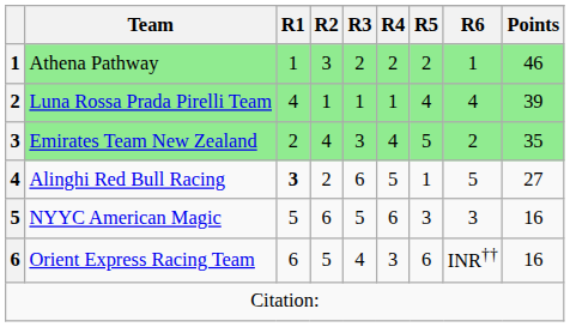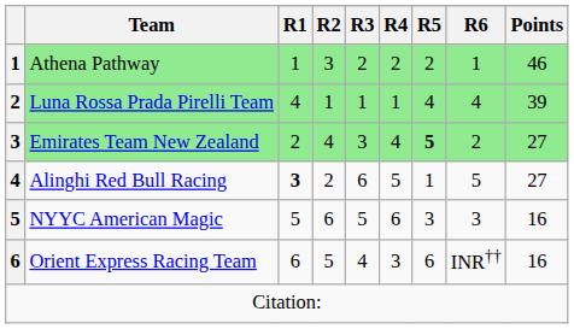 <table class="wikitable" style="font-size:10pt;line-height:1.5;text-align: center;">
 <tr>
 <th rowspan="2"></th>
 <th rowspan="2">Team</th>
 </tr>
 <tr>
 <th>R1</th>
 <th>R2</th>
 <th>R3</th>
 <th>R4</th>
 <th>R5</th>
 <th>R6</th>
 <th>Points</th>
 </tr>
 <tr>
 <th>1</th>
 <td align="left" bgcolor="#90EB90"> Athena Pathway</td>
 <td bgcolor="#90EB90">1</td>
 <td bgcolor="#90EB90">3</td>
 <td bgcolor="#90EB90">2</td>
 <td bgcolor="#90EB90">2</td>
 <td bgcolor="#90EB90">2</td>
 <td bgcolor="#90EB90">1</td>
 <td bgcolor="#90EB90">46</td>
 </tr>
 <tr>
 <th>2</th>
 <td align="left" bgcolor="#90EB90"> <a href='#'>Luna Rossa Prada Pirelli Team</a></td>
 <td bgcolor="#90EB90""#90EB90">4</td>
 <td bgcolor="#90EB90""#90EB90">1</td>
 <td bgcolor="#90EB90""#90EB90">1</td>
 <td bgcolor="#90EB90""#90EB90">1</td>
 <td bgcolor="#90EB90""#90EB90">4</td>
 <td bgcolor="#90EB90""#90EB90">4</td>
 <td bgcolor="#90EB90""#90EB90">39</td>
 </tr>
 <tr>
 <th>3</th>
 <td align="left" bgcolor="#90EB90"> <a href='#'>Emirates Team New Zealand</a></td>
 <td bgcolor="#90EB90""#90EB90">2</td>
 <td bgcolor="#90EB90""#90EB90">4</td>
 <td bgcolor="#90EB90""#90EB90">3</td>
 <td bgcolor="#90EB90""#90EB90">4</td>
-<td bgcolor="#90EB90""#90EB90">5</td>
+<td bgcolor="#90EB90""#90EB90"><strong>5</strong></td>
 <td bgcolor="#90EB90""#90EB90">2</td>
-<td bgcolor="#90EB90""#90EB90">35</td>
+<td bgcolor="#90EB90""#90EB90">27</td>
 </tr>
 <tr>
 <th>4</th>
 <td align="left"> <a href='#'>Alinghi Red Bull Racing</a></td>
 <td><strong>3</strong></td>
 <td>2</td>
 <td>6</td>
 <td>5</td>
 <td>1</td>
 <td>5</td>
 <td>27</td>
 </tr>
 <tr>
 <th>5</th>
 <td align="left"> <a href='#'>NYYC American Magic</a></td>
 <td>5</td>
 <td>6</td>
 <td>5</td>
 <td>6</td>
 <td>3</td>
 <td>3</td>
 <td>16</td>
 </tr>
 <tr>
 <th>6</th>
 <td align="left"> <a href='#'>Orient Express Racing Team</a></td>
 <td>6</td>
 <td>5</td>
 <td>4</td>
 <td>3</td>
 <td>6</td>
 <td>INR<sup>††</sup></td>
 <td>16</td>
 </tr>
 <tr>
 <td colspan="12" align=center>Citation:</td>
 </tr>
 </table>
